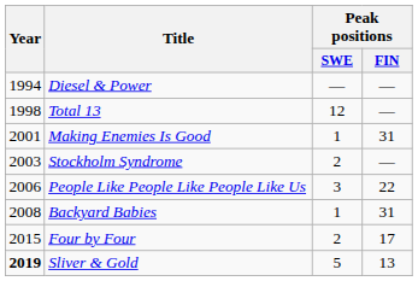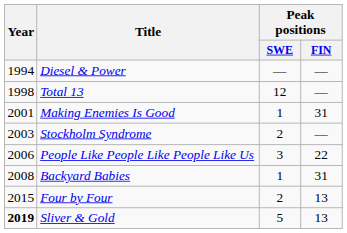 <table class="wikitable">
 <tr>
 <th rowspan="2" width="10" align="center">Year</th>
 <th rowspan="2" width="260" align="center">Title</th>
 <th colspan="2" width="20" align="center">Peak positions</th>
 </tr>
 <tr>
 <th scope="col" style="width:3em;font-size:90%;"><a href='#'>SWE</a><br></th>
 <th scope="col" style="width:3em;font-size:90%;"><a href='#'>FIN</a><br></th>
 </tr>
 <tr>
 <td style="text-align:center;">1994</td>
 <td><em><a href='#'>Diesel & Power</a></em></td>
 <td style="text-align:center;">—</td>
 <td style="text-align:center;">—</td>
 </tr>
 <tr>
 <td style="text-align:center;">1998</td>
 <td><em><a href='#'>Total 13</a></em></td>
 <td style="text-align:center;">12</td>
 <td style="text-align:center;">—</td>
 </tr>
 <tr>
 <td style="text-align:center;">2001</td>
 <td><em><a href='#'>Making Enemies Is Good</a></em></td>
 <td style="text-align:center;">1</td>
 <td style="text-align:center;">31<br></td>
 </tr>
 <tr>
 <td style="text-align:center;">2003</td>
 <td><em><a href='#'>Stockholm Syndrome</a></em></td>
 <td style="text-align:center;">2</td>
 <td style="text-align:center;">—</td>
 </tr>
 <tr>
 <td style="text-align:center;">2006</td>
 <td><em><a href='#'>People Like People Like People Like Us</a></em></td>
 <td style="text-align:center;">3</td>
 <td style="text-align:center;">22</td>
 </tr>
 <tr>
 <td style="text-align:center;">2008</td>
 <td><em><a href='#'>Backyard Babies</a></em></td>
 <td style="text-align:center;">1</td>
 <td style="text-align:center;">31</td>
 </tr>
 <tr>
 <td style="text-align:center;">2015</td>
 <td><em><a href='#'>Four by Four</a></em></td>
 <td style="text-align:center;">2</td>
-<td style="text-align:center;">17</td>
+<td style="text-align:center;">13</td>
 </tr>
 <tr>
 <td style="text-align:center;"><strong>2019</strong></td>
 <td><em><a href='#'>Sliver & Gold</a></em></td>
 <td style="text-align:center;">5<br></td>
 <td style="text-align:center;">13</td>
 </tr>
 </table>
